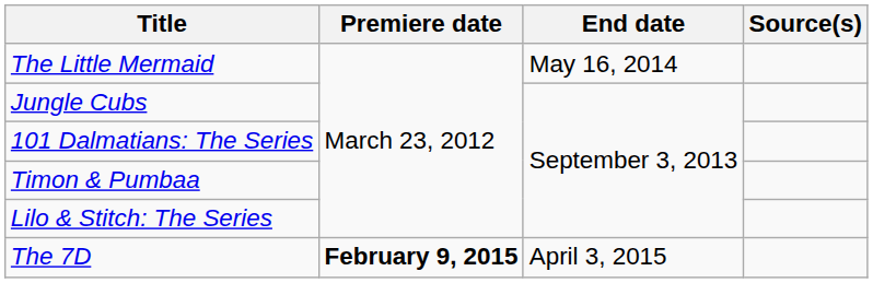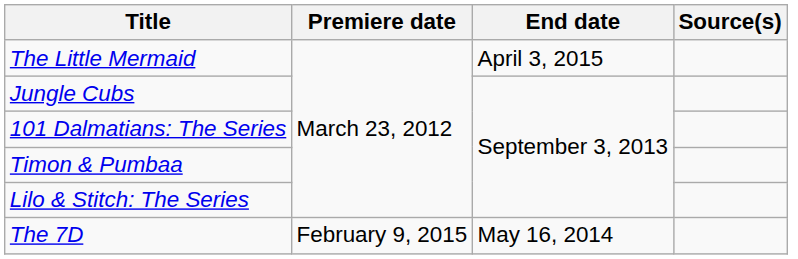 <table class="wikitable sortable">
 <tr>
 <th>Title</th>
 <th>Premiere date</th>
 <th>End date</th>
 <th>Source(s)</th>
 </tr>
 <tr>
 <td><em><a href='#'>The Little Mermaid</a></em></td>
 <td rowspan=5>March 23, 2012</td>
-<td>May 16, 2014</td>
+<td>April 3, 2015</td>
 <td></td>
 </tr>
 <tr>
 <td><em><a href='#'>Jungle Cubs</a></em></td>
 <td rowspan=4>September 3, 2013</td>
 <td></td>
 </tr>
 <tr>
 <td><em><a href='#'>101 Dalmatians: The Series</a></em></td>
 <td></td>
 </tr>
 <tr>
 <td><em><a href='#'>Timon & Pumbaa</a></em></td>
 <td></td>
 </tr>
 <tr>
 <td><em><a href='#'>Lilo & Stitch: The Series</a></em></td>
 <td></td>
 </tr>
 <tr>
 <td><em><a href='#'>The 7D</a></em></td>
-<td><strong>February 9, 2015</strong></td>
-<td>April 3, 2015</td>
+<td>February 9, 2015</td>
+<td>May 16, 2014</td>
 <td></td>
 </tr>
 </table>
